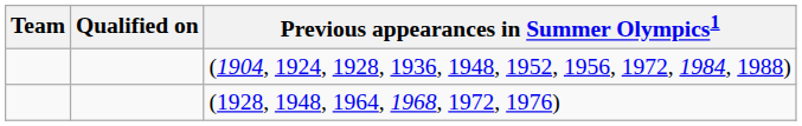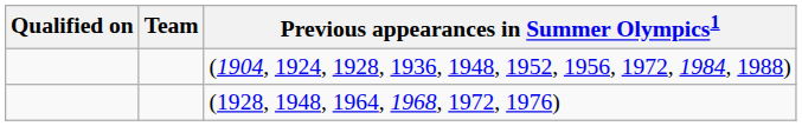 <table class="wikitable sortable">
 <tr>
+<th>Qualified on</th>
 <th>Team</th>
-<th>Qualified on</th>
 <th data-sort-type="number">Previous appearances in <a href='#'>Summer Olympics</a><sup><strong><a href='#'>1</a></strong></sup></th>
 </tr>
 <tr>
 <td></td>
 <td></td>
 <td> (<em><a href='#'>1904</a></em>, <a href='#'>1924</a>, <a href='#'>1928</a>, <a href='#'>1936</a>, <a href='#'>1948</a>, <a href='#'>1952</a>, <a href='#'>1956</a>, <a href='#'>1972</a>, <em><a href='#'>1984</a></em>, <a href='#'>1988</a>)</td>
 </tr>
 <tr>
 <td></td>
 <td></td>
 <td> (<a href='#'>1928</a>, <a href='#'>1948</a>, <a href='#'>1964</a>, <em><a href='#'>1968</a></em>, <a href='#'>1972</a>, <a href='#'>1976</a>)</td>
 </tr>
 </table>
